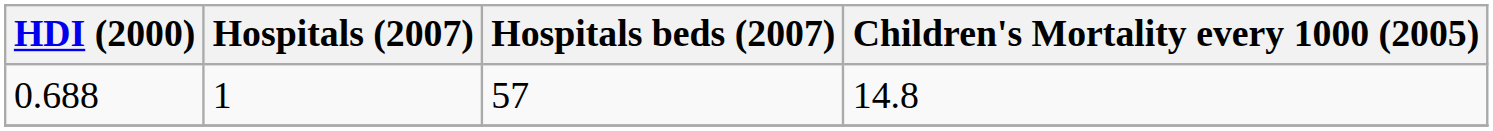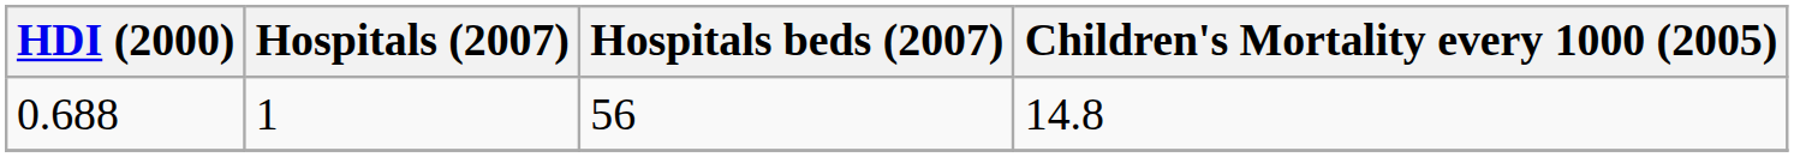 <table class="wikitable" border="1">
 <tr>
 <th><a href='#'>HDI</a> (2000)</th>
 <th>Hospitals (2007)</th>
 <th>Hospitals beds (2007)</th>
 <th>Children's Mortality every 1000 (2005)</th>
 </tr>
 <tr>
 <td>0.688</td>
 <td>1</td>
-<td>57</td>
+<td>56</td>
 <td>14.8</td>
 </tr>
 <tr>
 </tr>
 </table>
